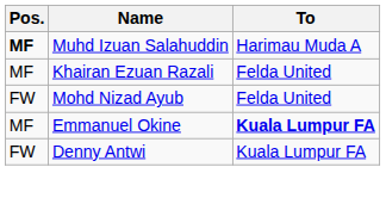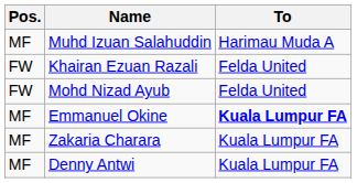 <table class="wikitable">
 <tr>
 <th>Pos.</th>
 <th>Name</th>
 <th>To</th>
 </tr>
 <tr>
-<td><strong>MF</strong></td>
+<td>MF</td>
 <td>  <a href='#'>Muhd Izuan Salahuddin</a></td>
 <td> <a href='#'>Harimau Muda A</a></td>
 </tr>
 <tr>
-<td>MF</td>
+<td>FW</td>
 <td>  <a href='#'>Khairan Ezuan Razali</a></td>
 <td> <a href='#'>Felda United</a></td>
 </tr>
 <tr>
 <td>FW</td>
 <td>  <a href='#'>Mohd Nizad Ayub</a></td>
 <td> <a href='#'>Felda United</a></td>
 </tr>
 <tr>
 <td>MF</td>
 <td> <a href='#'>Emmanuel Okine</a></td>
 <td><strong> <a href='#'>Kuala Lumpur FA</a></strong></td>
 </tr>
 <tr>
-<td>FW</td>
+<td>MF</td>
+<td> <a href='#'>Zakaria Charara</a></td>
+<td> <a href='#'>Kuala Lumpur FA</a></td>
+</tr>
+<tr>
+<td>MF</td>
 <td> <a href='#'>Denny Antwi</a></td>
 <td> <a href='#'>Kuala Lumpur FA</a></td>
 </tr>
 </table>
